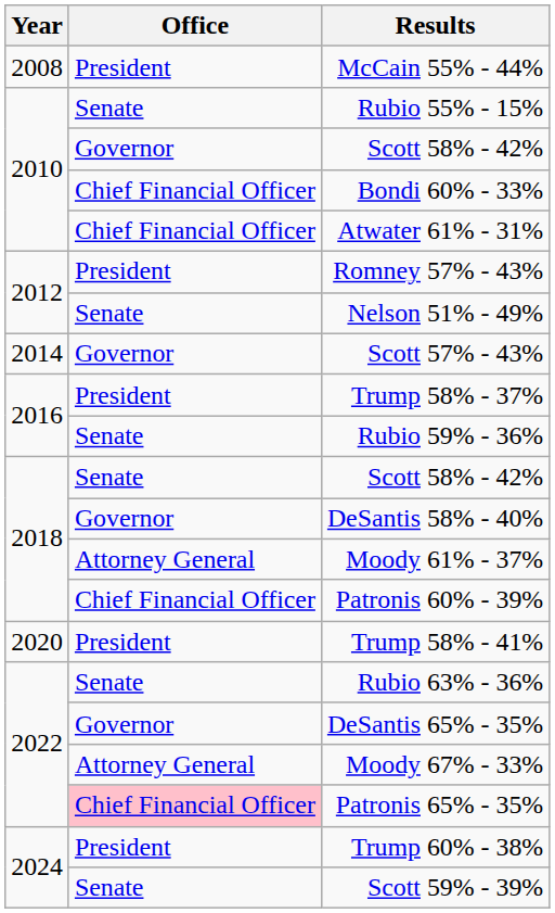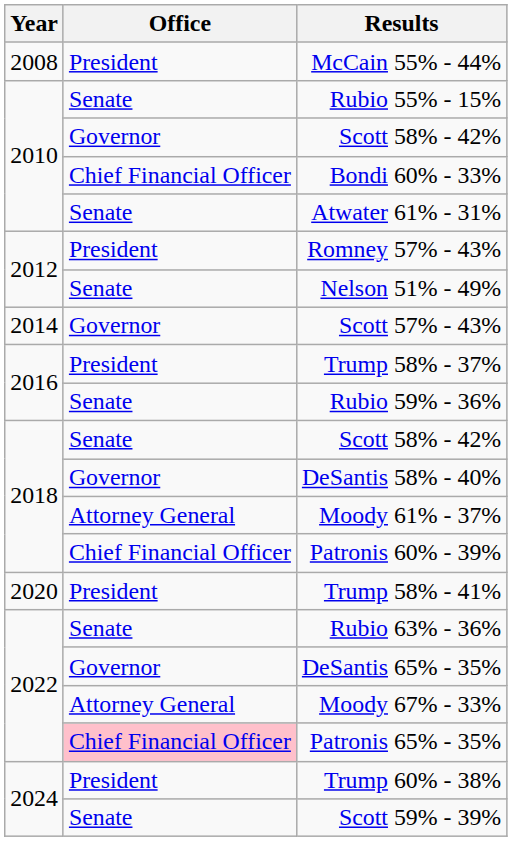 <table class=wikitable>
 <tr>
 <th>Year</th>
 <th>Office</th>
 <th>Results</th>
 </tr>
 <tr>
 <td>2008</td>
 <td><a href='#'>President</a></td>
 <td align="right" ><a href='#'>McCain</a> 55% - 44%</td>
 </tr>
 <tr>
 <td rowspan=4>2010</td>
 <td><a href='#'>Senate</a></td>
 <td align="right" ><a href='#'>Rubio</a> 55% - 15%</td>
 </tr>
 <tr>
 <td><a href='#'>Governor</a></td>
 <td align="right" ><a href='#'>Scott</a> 58% - 42%</td>
 </tr>
 <tr>
 <td><a href='#'>Chief Financial Officer</a></td>
 <td align="right" ><a href='#'>Bondi</a> 60% - 33%</td>
 </tr>
 <tr>
-<td><a href='#'>Chief Financial Officer</a></td>
+<td><a href='#'>Senate</a></td>
 <td align="right" ><a href='#'>Atwater</a> 61% - 31%</td>
 </tr>
 <tr>
 <td rowspan=2>2012</td>
 <td><a href='#'>President</a></td>
 <td align="right" ><a href='#'>Romney</a> 57% - 43%</td>
 </tr>
 <tr>
 <td><a href='#'>Senate</a></td>
 <td align="right" ><a href='#'>Nelson</a> 51% - 49%</td>
 </tr>
 <tr>
 <td>2014</td>
 <td><a href='#'>Governor</a></td>
 <td align="right" ><a href='#'>Scott</a> 57% - 43%</td>
 </tr>
 <tr>
 <td rowspan=2>2016</td>
 <td><a href='#'>President</a></td>
 <td align="right" ><a href='#'>Trump</a> 58% - 37%</td>
 </tr>
 <tr>
 <td><a href='#'>Senate</a></td>
 <td align="right" ><a href='#'>Rubio</a> 59% - 36%</td>
 </tr>
 <tr>
 <td rowspan=4>2018</td>
 <td><a href='#'>Senate</a></td>
 <td align="right" ><a href='#'>Scott</a> 58% - 42%</td>
 </tr>
 <tr>
 <td><a href='#'>Governor</a></td>
 <td align="right" ><a href='#'>DeSantis</a> 58% - 40%</td>
 </tr>
 <tr>
 <td><a href='#'>Attorney General</a></td>
 <td align="right" ><a href='#'>Moody</a> 61% - 37%</td>
 </tr>
 <tr>
 <td><a href='#'>Chief Financial Officer</a></td>
 <td align="right" ><a href='#'>Patronis</a> 60% - 39%</td>
 </tr>
 <tr>
 <td>2020</td>
 <td><a href='#'>President</a></td>
 <td align="right" ><a href='#'>Trump</a> 58% - 41%</td>
 </tr>
 <tr>
 <td rowspan=4>2022</td>
 <td><a href='#'>Senate</a></td>
 <td align="right" ><a href='#'>Rubio</a> 63% - 36%</td>
 </tr>
 <tr>
 <td><a href='#'>Governor</a></td>
 <td align="right" ><a href='#'>DeSantis</a> 65% - 35%</td>
 </tr>
 <tr>
 <td><a href='#'>Attorney General</a></td>
 <td align="right" ><a href='#'>Moody</a> 67% - 33%</td>
 </tr>
 <tr>
 <td style="background: pink;"><a href='#'>Chief Financial Officer</a></td>
 <td align="right" ><a href='#'>Patronis</a> 65% - 35%</td>
 </tr>
 <tr>
 <td rowspan=2>2024</td>
 <td><a href='#'>President</a></td>
 <td align="right" ><a href='#'>Trump</a> 60% - 38%</td>
 </tr>
 <tr>
 <td><a href='#'>Senate</a></td>
 <td align="right" ><a href='#'>Scott</a> 59% - 39%</td>
 </tr>
 </table>
